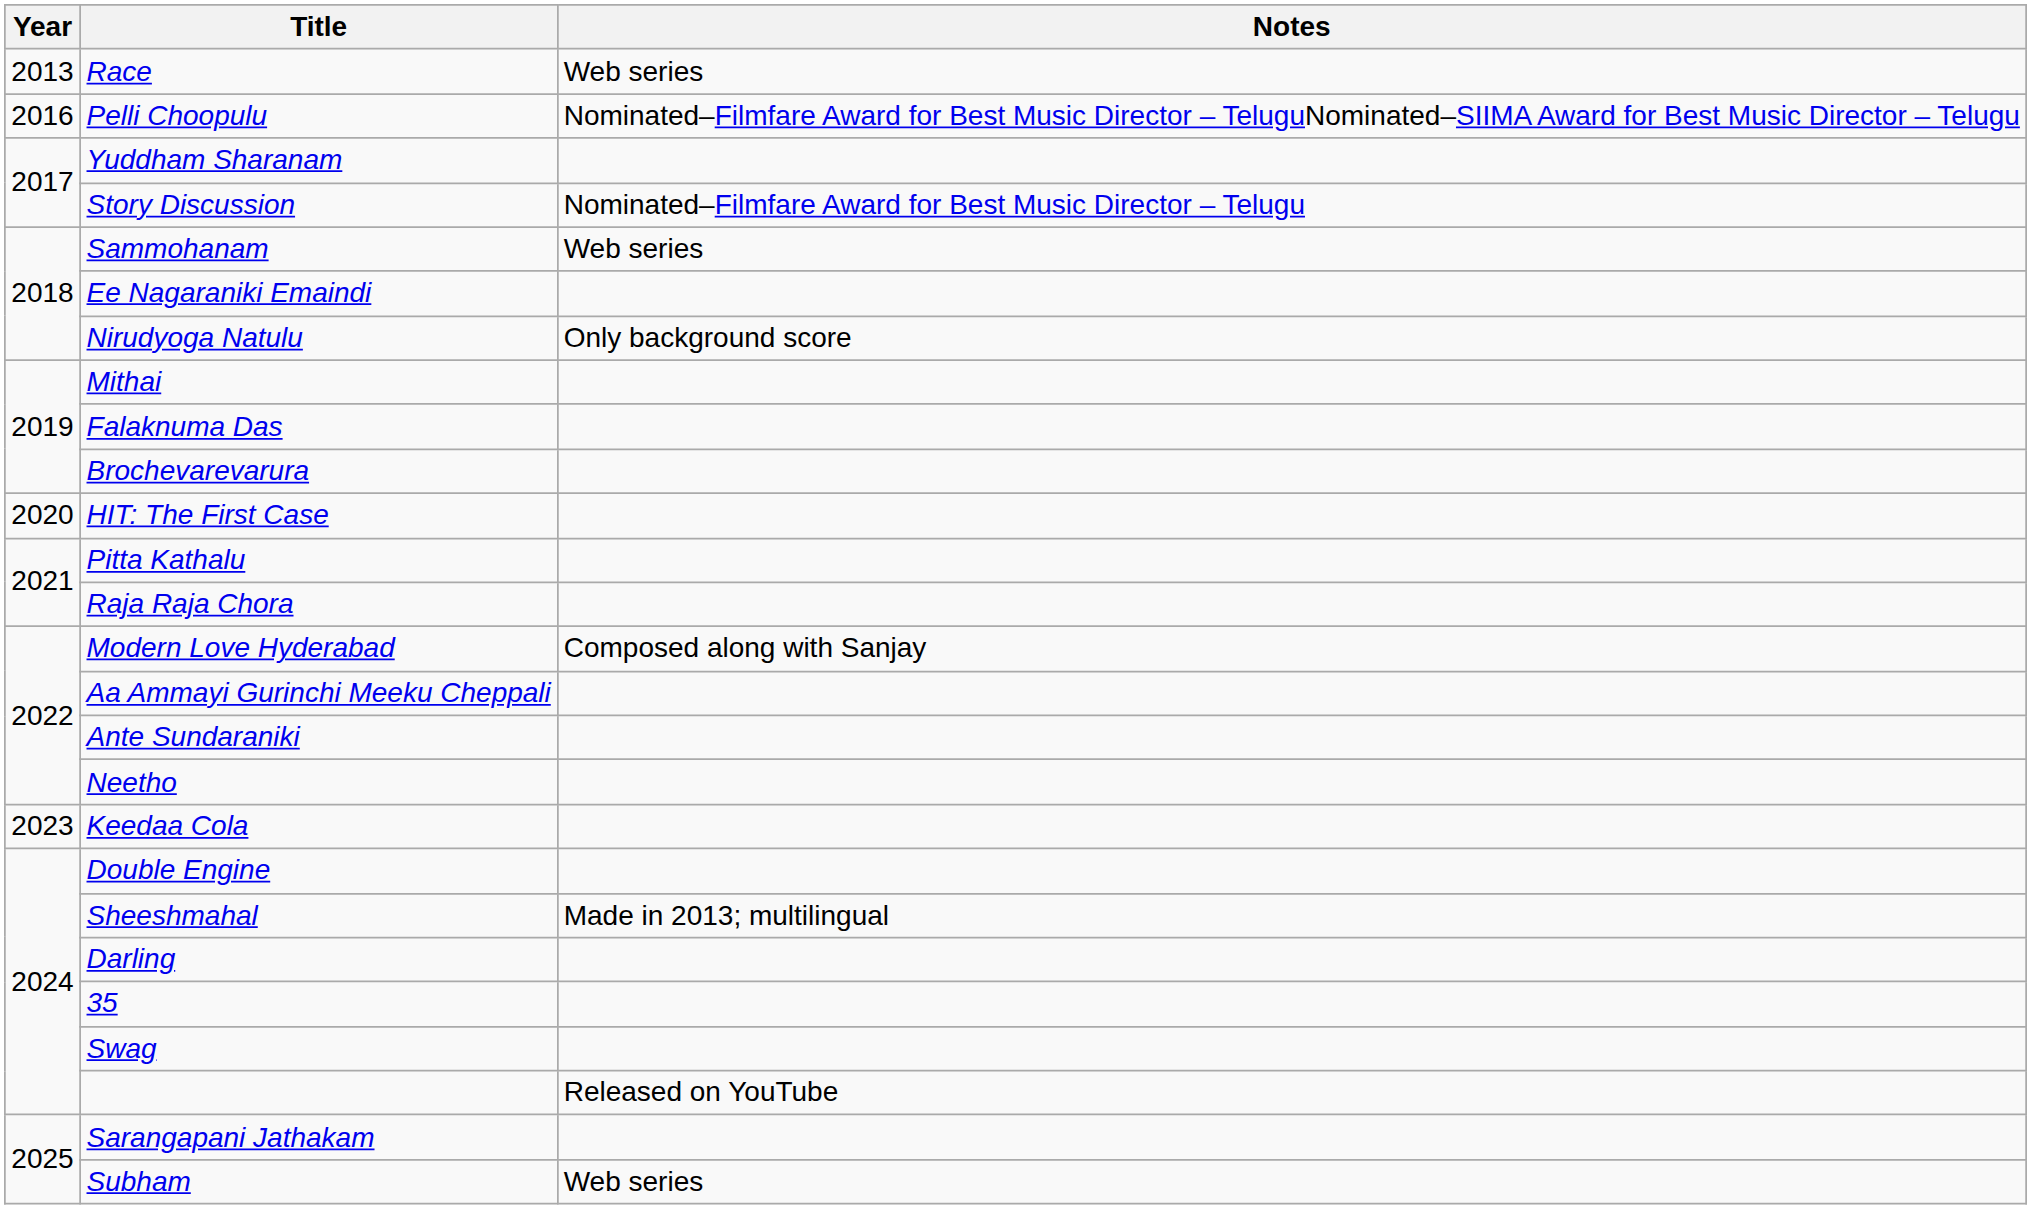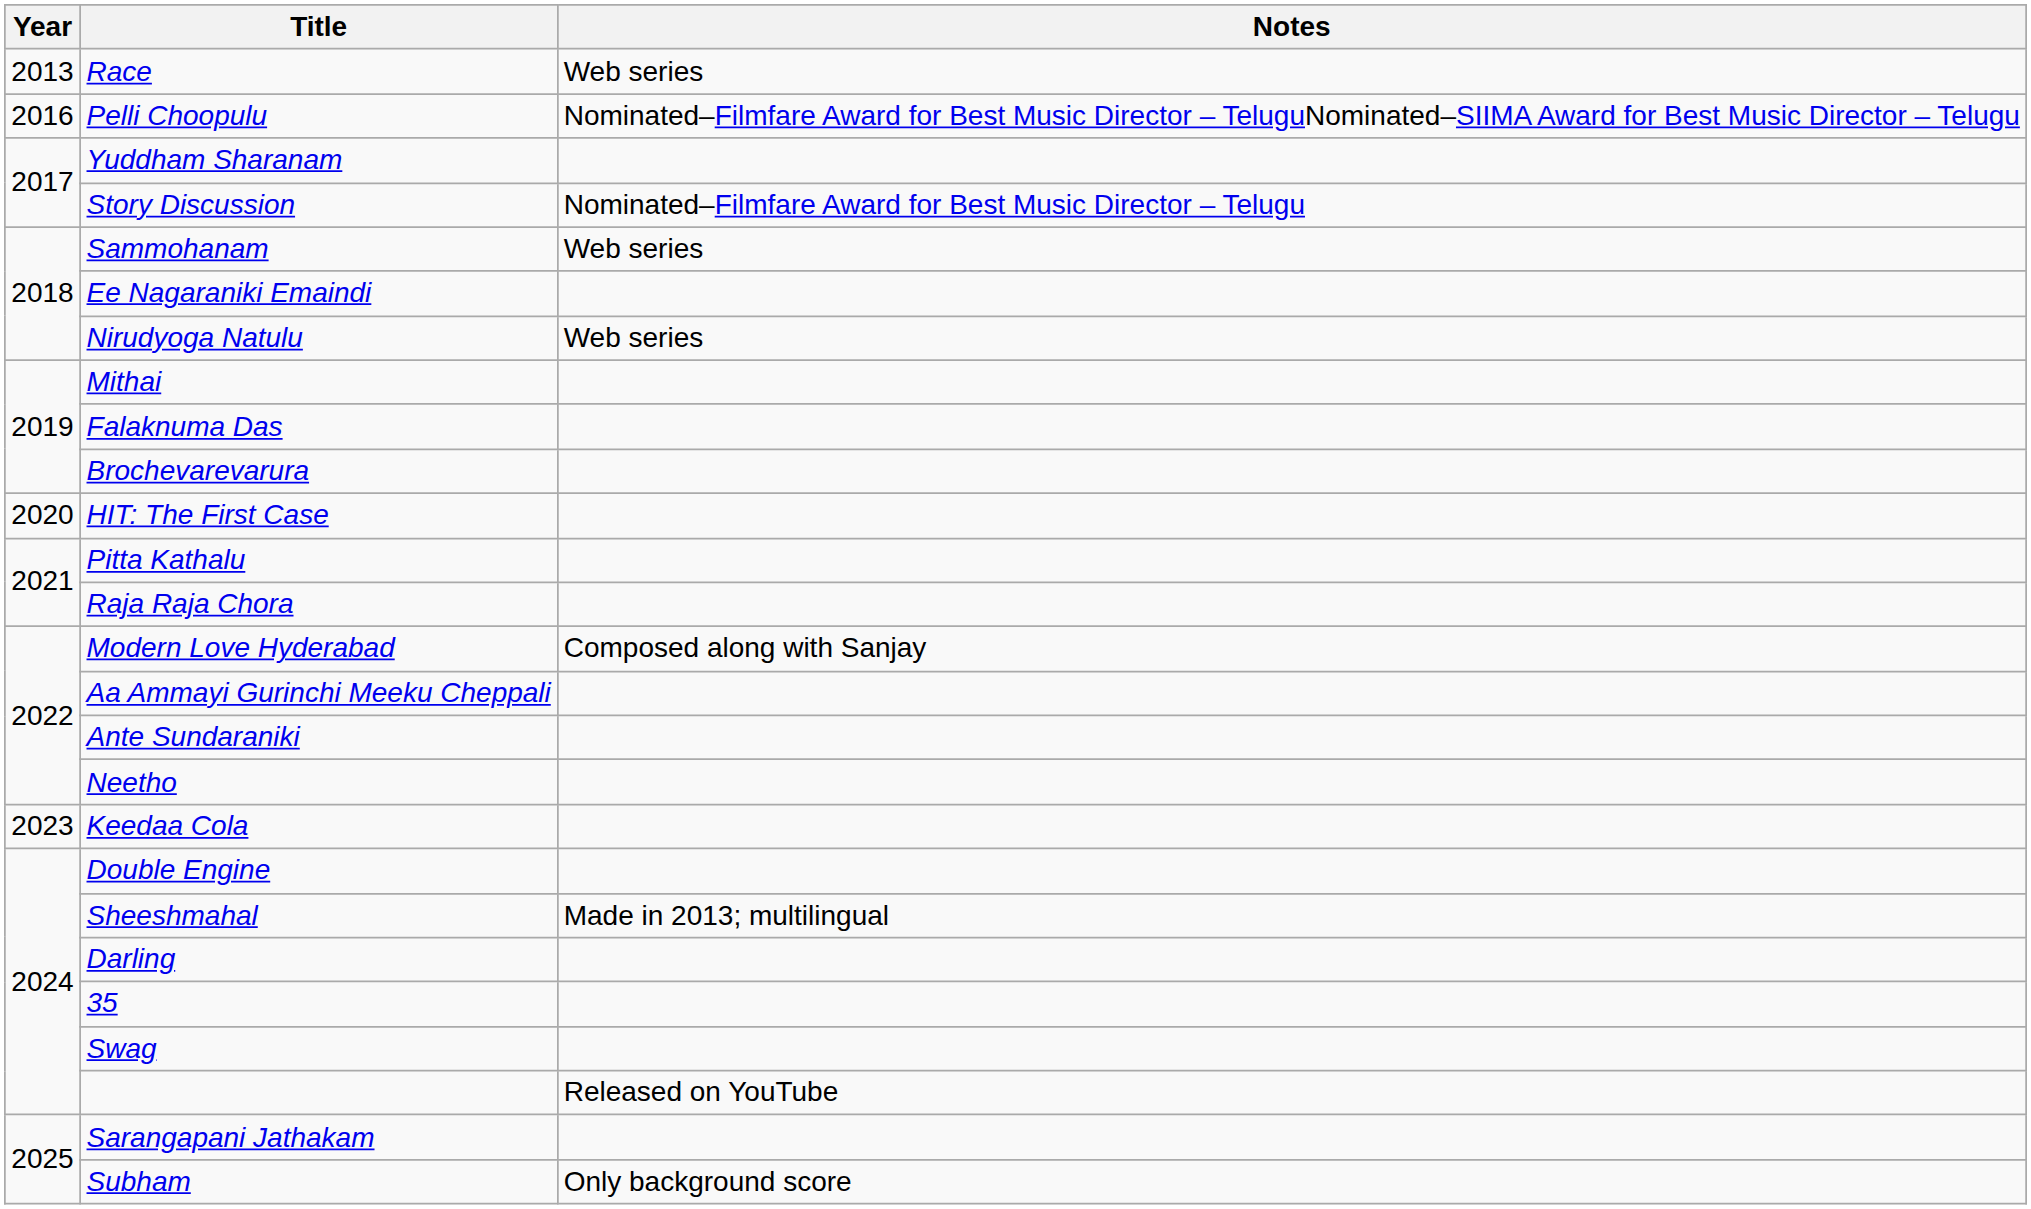 <table class="wikitable">
 <tr>
 <th>Year</th>
 <th>Title</th>
 <th>Notes</th>
 </tr>
 <tr>
 <td rowspan="1">2013</td>
 <td><em><a href='#'>Race</a></em></td>
 <td>Web series</td>
 </tr>
 <tr>
 <td>2016</td>
 <td><em><a href='#'>Pelli Choopulu</a></em></td>
 <td>Nominated–<a href='#'>Filmfare Award for Best Music Director – Telugu</a>Nominated–<a href='#'>SIIMA Award for Best Music Director – Telugu</a></td>
 </tr>
 <tr>
 <td rowspan="2">2017</td>
 <td><em><a href='#'>Yuddham Sharanam</a></em></td>
 <td></td>
 </tr>
 <tr>
 <td><em><a href='#'>Story Discussion</a></em></td>
 <td>Nominated–<a href='#'>Filmfare Award for Best Music Director – Telugu</a></td>
 </tr>
 <tr>
 <td rowspan="3">2018</td>
 <td><a href='#'><em>Sammohanam</em></a></td>
 <td>Web series</td>
 </tr>
 <tr>
 <td><em><a href='#'>Ee Nagaraniki Emaindi</a></em></td>
 <td></td>
 </tr>
 <tr>
 <td><em><a href='#'>Nirudyoga Natulu</a></em></td>
-<td>Only background score</td>
+<td>Web series</td>
 </tr>
 <tr>
 <td rowspan="3">2019</td>
 <td><em><a href='#'>Mithai</a></em></td>
 <td></td>
 </tr>
 <tr>
 <td><em><a href='#'>Falaknuma Das</a></em></td>
 <td></td>
 </tr>
 <tr>
 <td><em><a href='#'>Brochevarevarura</a></em></td>
 <td></td>
 </tr>
 <tr>
 <td>2020</td>
 <td><em><a href='#'>HIT: The First Case</a></em></td>
 <td></td>
 </tr>
 <tr>
 <td rowspan="2">2021</td>
 <td><em><a href='#'>Pitta Kathalu</a></em></td>
 <td></td>
 </tr>
 <tr>
 <td><em><a href='#'>Raja Raja Chora</a></em></td>
 <td></td>
 </tr>
 <tr>
 <td rowspan="4">2022</td>
 <td><em><a href='#'>Modern Love Hyderabad</a></em></td>
 <td>Composed along with Sanjay</td>
 </tr>
 <tr>
 <td><em><a href='#'>Aa Ammayi Gurinchi Meeku Cheppali</a></em></td>
 <td></td>
 </tr>
 <tr>
 <td><em><a href='#'>Ante Sundaraniki</a></em></td>
 <td></td>
 </tr>
 <tr>
 <td><em><a href='#'>Neetho</a></em></td>
 <td></td>
 </tr>
 <tr>
 <td>2023</td>
 <td><em><a href='#'>Keedaa Cola</a></em></td>
 <td></td>
 </tr>
 <tr>
 <td rowspan="6">2024</td>
 <td><em><a href='#'>Double Engine</a></em></td>
 <td></td>
 </tr>
 <tr>
 <td><em><a href='#'>Sheeshmahal</a></em></td>
 <td>Made in 2013; multilingual</td>
 </tr>
 <tr>
 <td><a href='#'><em>Darling</em></a></td>
 <td></td>
 </tr>
 <tr>
 <td><a href='#'><em>35</em></a></td>
 <td></td>
 </tr>
 <tr>
 <td><a href='#'><em>Swag</em></a></td>
 <td></td>
 </tr>
 <tr>
 <td><em></em></td>
 <td>Released on YouTube</td>
 </tr>
 <tr>
 <td rowspan="2">2025</td>
 <td><a href='#'><em>Sarangapani Jathakam</em></a></td>
 <td></td>
 </tr>
 <tr>
 <td><em><a href='#'>Subham</a></em></td>
-<td>Web series</td>
+<td>Only background score</td>
 </tr>
 </table>
